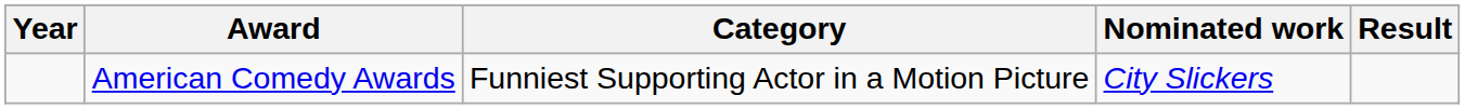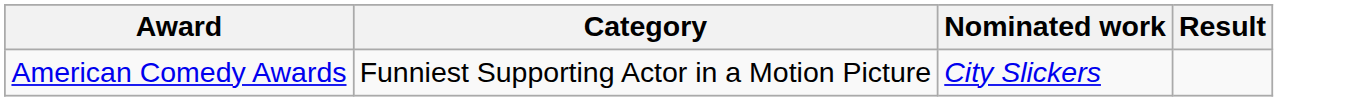 <table class="wikitable sortable">
 <tr>
-<th>Year</th>
 <th>Award</th>
 <th>Category</th>
 <th>Nominated work</th>
 <th>Result</th>
 </tr>
 <tr>
-<td></td>
 <td><a href='#'>American Comedy Awards</a></td>
 <td>Funniest Supporting Actor in a Motion Picture</td>
 <td><em><a href='#'>City Slickers</a></em></td>
 <td></td>
 </tr>
 </table>
